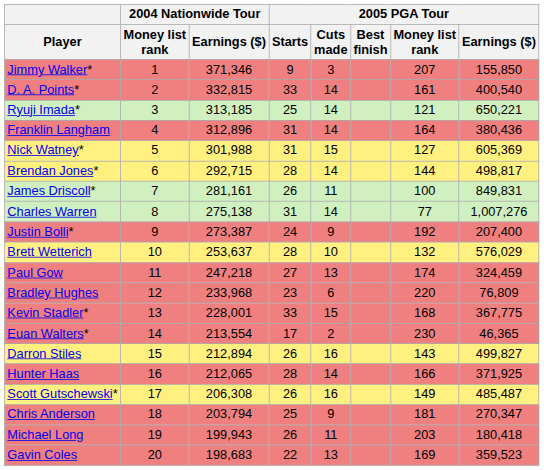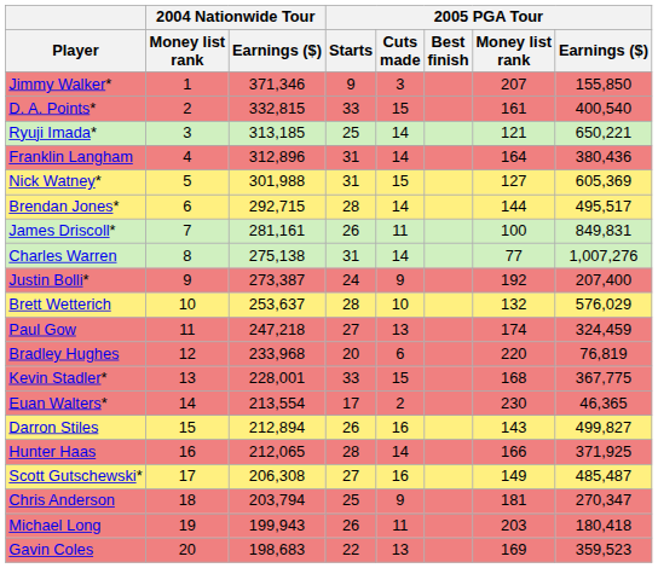 <table class="wikitable sortable" style="text-align:center">
 <tr>
 <th></th>
 <th colspan=2>2004 Nationwide Tour</th>
 <th colspan=6>2005 PGA Tour</th>
 </tr>
 <tr>
 <th>Player</th>
 <th>Money list<br>rank</th>
 <th>Earnings ($)</th>
 <th>Starts</th>
 <th>Cuts<br>made</th>
 <th>Best<br>finish</th>
 <th>Money list<br>rank</th>
 <th>Earnings ($)</th>
 </tr>
 <tr style="background:#F08080;">
 <td align=left> <a href='#'>Jimmy Walker</a>*</td>
 <td>1</td>
 <td>371,346</td>
 <td>9</td>
 <td>3</td>
 <td></td>
 <td>207</td>
 <td>155,850</td>
 </tr>
 <tr style="background:#F08080;">
 <td align=left> <a href='#'>D. A. Points</a>*</td>
 <td>2</td>
 <td>332,815</td>
 <td>33</td>
-<td>14</td>
+<td>15</td>
 <td></td>
 <td>161</td>
 <td>400,540</td>
 </tr>
 <tr style="background:#D0F0C0;">
 <td align=left> <a href='#'>Ryuji Imada</a>*</td>
 <td>3</td>
 <td>313,185</td>
 <td>25</td>
 <td>14</td>
 <td></td>
 <td>121</td>
 <td>650,221</td>
 </tr>
 <tr style="background:#F08080;">
 <td align=left> <a href='#'>Franklin Langham</a></td>
 <td>4</td>
 <td>312,896</td>
 <td>31</td>
 <td>14</td>
 <td></td>
 <td>164</td>
 <td>380,436</td>
 </tr>
 <tr style="background:#FFF080;">
 <td align=left> <a href='#'>Nick Watney</a>*</td>
 <td>5</td>
 <td>301,988</td>
 <td>31</td>
 <td>15</td>
 <td></td>
 <td>127</td>
 <td>605,369</td>
 </tr>
 <tr style="background:#FFF080;">
 <td align=left> <a href='#'>Brendan Jones</a>*</td>
 <td>6</td>
 <td>292,715</td>
 <td>28</td>
 <td>14</td>
 <td></td>
 <td>144</td>
-<td>498,817</td>
+<td>495,517</td>
 </tr>
 <tr style="background:#D0F0C0;">
 <td align=left> <a href='#'>James Driscoll</a>*</td>
 <td>7</td>
 <td>281,161</td>
 <td>26</td>
 <td>11</td>
 <td></td>
 <td>100</td>
 <td>849,831</td>
 </tr>
 <tr style="background:#D0F0C0;">
 <td align=left> <a href='#'>Charles Warren</a></td>
 <td>8</td>
 <td>275,138</td>
 <td>31</td>
 <td>14</td>
 <td></td>
 <td>77</td>
 <td>1,007,276</td>
 </tr>
 <tr style="background:#F08080;">
 <td align=left> <a href='#'>Justin Bolli</a>*</td>
 <td>9</td>
 <td>273,387</td>
 <td>24</td>
 <td>9</td>
 <td></td>
 <td>192</td>
 <td>207,400</td>
 </tr>
 <tr style="background:#FFF080;">
 <td align=left> <a href='#'>Brett Wetterich</a></td>
 <td>10</td>
 <td>253,637</td>
 <td>28</td>
 <td>10</td>
 <td></td>
 <td>132</td>
 <td>576,029</td>
 </tr>
 <tr style="background:#F08080;">
 <td align=left> <a href='#'>Paul Gow</a></td>
 <td>11</td>
 <td>247,218</td>
 <td>27</td>
 <td>13</td>
 <td></td>
 <td>174</td>
 <td>324,459</td>
 </tr>
 <tr style="background:#F08080;">
 <td align=left> <a href='#'>Bradley Hughes</a></td>
 <td>12</td>
 <td>233,968</td>
-<td>23</td>
+<td>20</td>
 <td>6</td>
 <td></td>
 <td>220</td>
-<td>76,809</td>
+<td>76,819</td>
 </tr>
 <tr style="background:#F08080;">
 <td align=left> <a href='#'>Kevin Stadler</a>*</td>
 <td>13</td>
 <td>228,001</td>
 <td>33</td>
 <td>15</td>
 <td></td>
 <td>168</td>
 <td>367,775</td>
 </tr>
 <tr style="background:#F08080;">
 <td align=left> <a href='#'>Euan Walters</a>*</td>
 <td>14</td>
 <td>213,554</td>
 <td>17</td>
 <td>2</td>
 <td></td>
 <td>230</td>
 <td>46,365</td>
 </tr>
 <tr style="background:#FFF080;">
 <td align=left> <a href='#'>Darron Stiles</a></td>
 <td>15</td>
 <td>212,894</td>
 <td>26</td>
 <td>16</td>
 <td></td>
 <td>143</td>
 <td>499,827</td>
 </tr>
 <tr style="background:#F08080;">
 <td align=left> <a href='#'>Hunter Haas</a></td>
 <td>16</td>
 <td>212,065</td>
 <td>28</td>
 <td>14</td>
 <td></td>
 <td>166</td>
 <td>371,925</td>
 </tr>
 <tr style="background:#FFF080;">
 <td align=left> <a href='#'>Scott Gutschewski</a>*</td>
 <td>17</td>
 <td>206,308</td>
-<td>26</td>
+<td>27</td>
 <td>16</td>
 <td></td>
 <td>149</td>
 <td>485,487</td>
 </tr>
 <tr style="background:#F08080;">
 <td align=left> <a href='#'>Chris Anderson</a></td>
 <td>18</td>
 <td>203,794</td>
 <td>25</td>
 <td>9</td>
 <td></td>
 <td>181</td>
 <td>270,347</td>
 </tr>
 <tr style="background:#F08080;">
 <td align=left> <a href='#'>Michael Long</a></td>
 <td>19</td>
 <td>199,943</td>
 <td>26</td>
 <td>11</td>
 <td></td>
 <td>203</td>
 <td>180,418</td>
 </tr>
 <tr style="background:#F08080;">
 <td align=left> <a href='#'>Gavin Coles</a></td>
 <td>20</td>
 <td>198,683</td>
 <td>22</td>
 <td>13</td>
 <td></td>
 <td>169</td>
 <td>359,523</td>
 </tr>
 </table>
